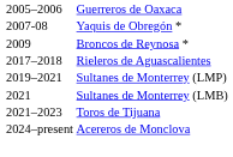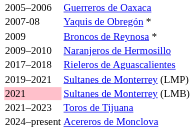 <table>
 <tr>
 <td>2005–2006</td>
 <td><a href='#'>Guerreros de Oaxaca</a></td>
 </tr>
 <tr>
 <td>2007-08</td>
 <td><a href='#'>Yaquis de Obregón</a> *</td>
 </tr>
 <tr>
 <td>2009</td>
 <td><a href='#'>Broncos de Reynosa</a> *</td>
 </tr>
 <tr>
+<td>2009–2010</td>
+<td><a href='#'>Naranjeros de Hermosillo</a></td>
+</tr>
+<tr>
 <td>2017–2018</td>
 <td><a href='#'>Rieleros de Aguascalientes</a></td>
 </tr>
 <tr>
 <td>2019–2021</td>
 <td><a href='#'>Sultanes de Monterrey</a> (LMP)</td>
 </tr>
 <tr>
-<td>2021</td>
+<td style="background: pink;">2021</td>
 <td><a href='#'>Sultanes de Monterrey</a> (LMB)</td>
 </tr>
 <tr>
 <td>2021–2023</td>
 <td><a href='#'>Toros de Tijuana</a></td>
 </tr>
 <tr>
 <td>2024–present</td>
 <td><a href='#'>Acereros de Monclova</a></td>
 </tr>
 </table>
